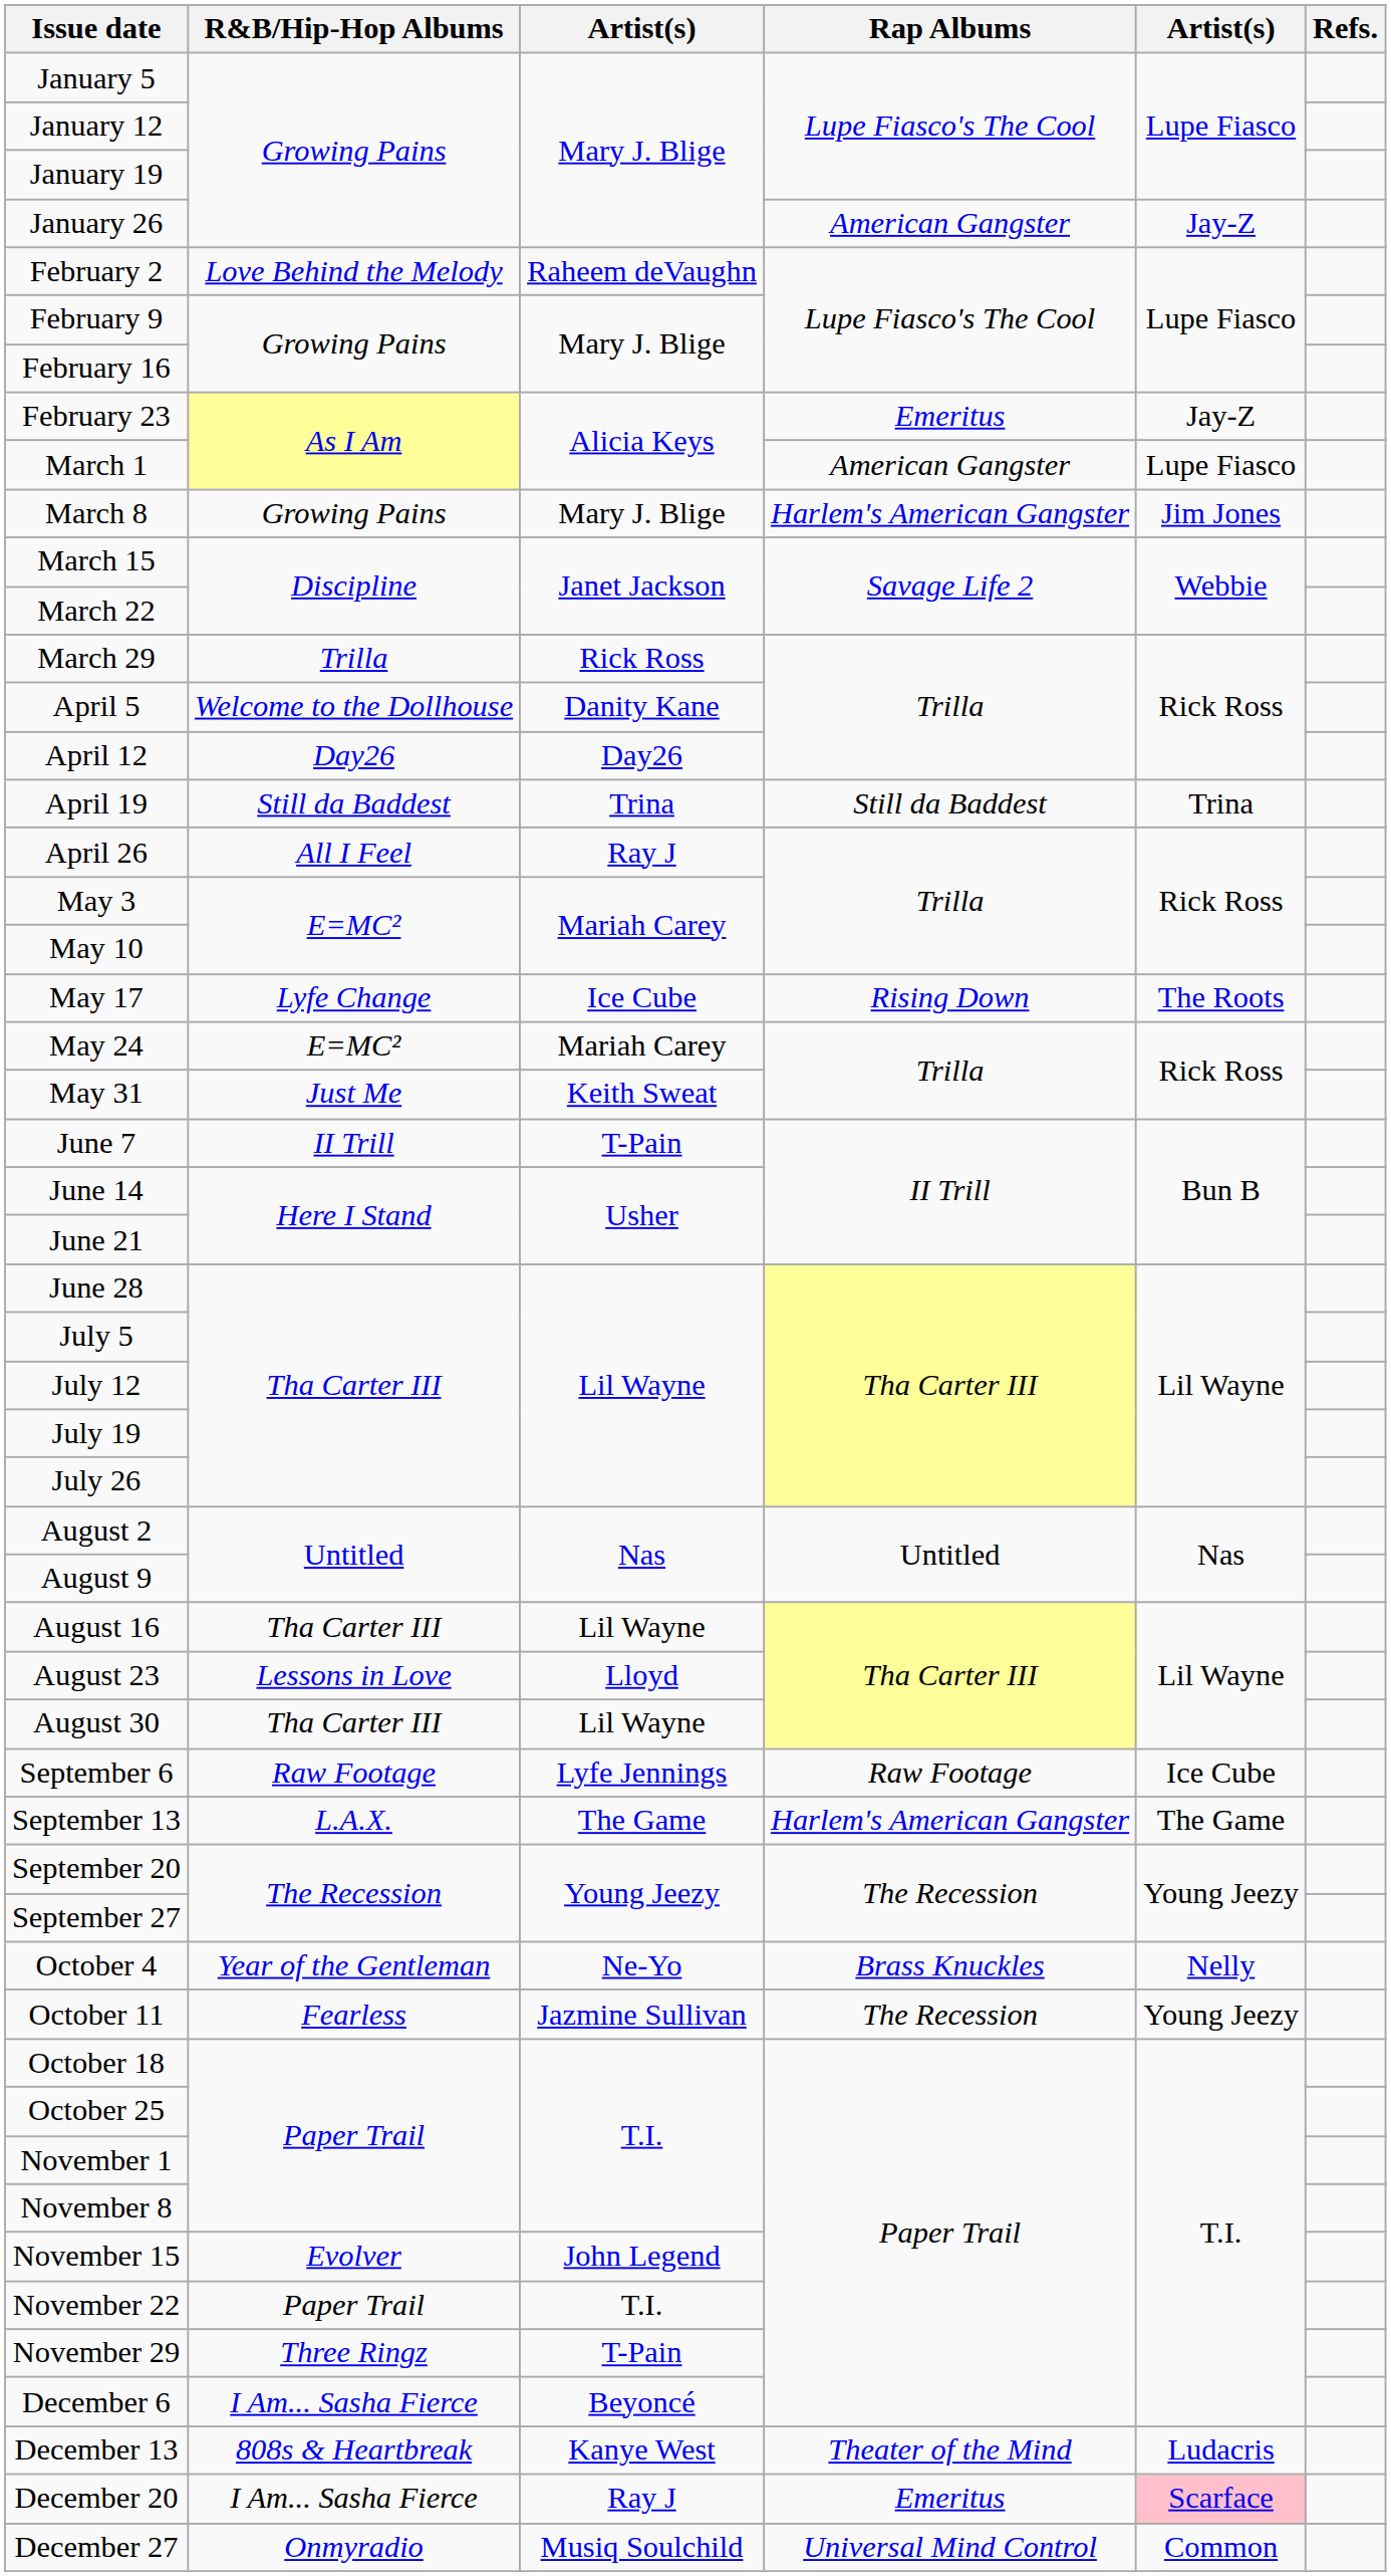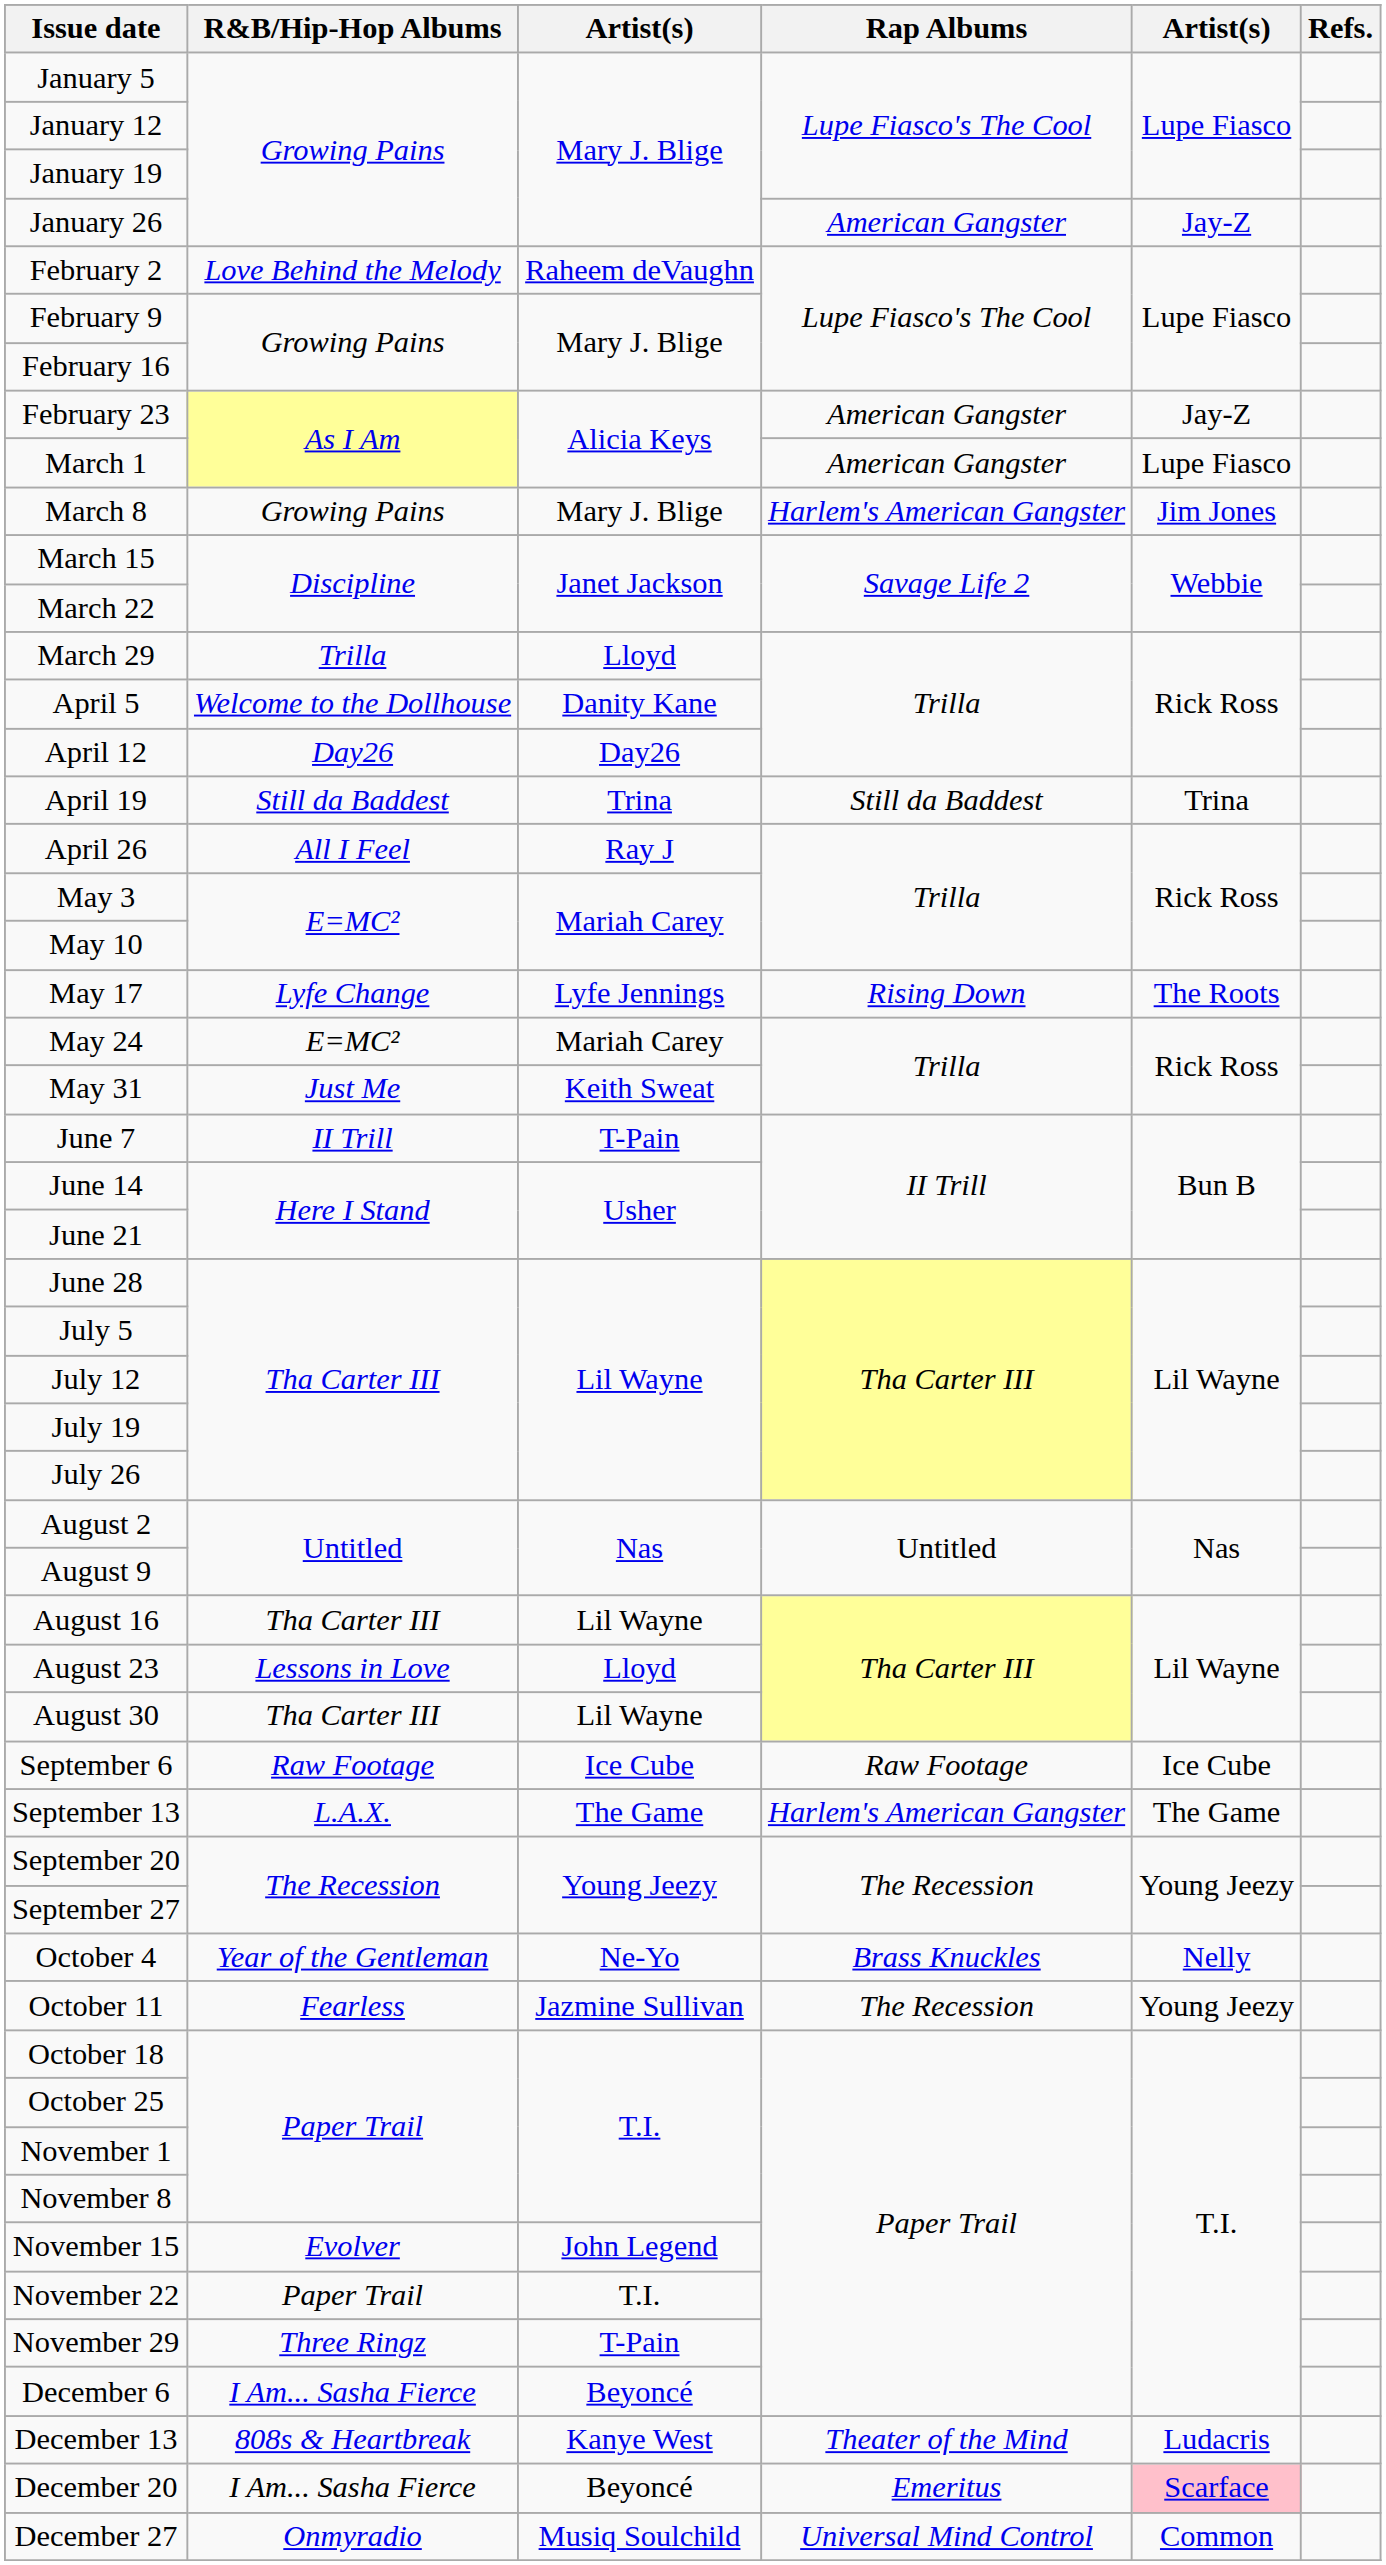 <table class="wikitable" style="text-align: center;">
 <tr>
 <th>Issue date</th>
 <th>R&B/Hip-Hop Albums</th>
 <th>Artist(s)</th>
 <th>Rap Albums</th>
 <th>Artist(s)</th>
 <th>Refs.</th>
 </tr>
 <tr>
 <td>January 5</td>
 <td rowspan="4"><em><a href='#'>Growing Pains</a></em></td>
 <td rowspan="4"><a href='#'>Mary J. Blige</a></td>
 <td rowspan="3"><em><a href='#'>Lupe Fiasco's The Cool</a></em></td>
 <td rowspan="3"><a href='#'>Lupe Fiasco</a></td>
 <td></td>
 </tr>
 <tr>
 <td>January 12</td>
 <td></td>
 </tr>
 <tr>
 <td>January 19</td>
 <td></td>
 </tr>
 <tr>
 <td>January 26</td>
 <td><a href='#'><em>American Gangster</em></a></td>
 <td><a href='#'>Jay-Z</a></td>
 <td></td>
 </tr>
 <tr>
 <td>February 2</td>
 <td><em><a href='#'>Love Behind the Melody</a></em></td>
 <td><a href='#'>Raheem deVaughn</a></td>
 <td rowspan="3"><em>Lupe Fiasco's The Cool</em></td>
 <td rowspan="3">Lupe Fiasco</td>
 <td></td>
 </tr>
 <tr>
 <td>February 9</td>
 <td rowspan="2"><em>Growing Pains</em></td>
 <td rowspan="2">Mary J. Blige</td>
 <td></td>
 </tr>
 <tr>
 <td>February 16</td>
 <td></td>
 </tr>
 <tr>
 <td>February 23</td>
 <td rowspan="2" bgcolor=#FFFF99><em><a href='#'>As I Am</a></em> </td>
 <td rowspan="2"><a href='#'>Alicia Keys</a></td>
-<td><a href='#'><em>Emeritus</em></a></td>
+<td><em>American Gangster</em></td>
 <td>Jay-Z</td>
 <td></td>
 </tr>
 <tr>
 <td>March 1</td>
 <td><em>American Gangster</em></td>
 <td>Lupe Fiasco</td>
 <td></td>
 </tr>
 <tr>
 <td>March 8</td>
 <td><em>Growing Pains</em></td>
 <td>Mary J. Blige</td>
 <td><em><a href='#'>Harlem's American Gangster</a></em></td>
 <td><a href='#'>Jim Jones</a></td>
 <td></td>
 </tr>
 <tr>
 <td>March 15</td>
 <td rowspan="2"><em><a href='#'>Discipline</a></em></td>
 <td rowspan="2"><a href='#'>Janet Jackson</a></td>
 <td rowspan="2"><em><a href='#'>Savage Life 2</a></em></td>
 <td rowspan="2"><a href='#'>Webbie</a></td>
 <td></td>
 </tr>
 <tr>
 <td>March 22</td>
 <td></td>
 </tr>
 <tr>
 <td>March 29</td>
 <td><em><a href='#'>Trilla</a></em></td>
-<td><a href='#'>Rick Ross</a></td>
+<td><a href='#'>Lloyd</a></td>
 <td rowspan="3"><em>Trilla</em></td>
 <td rowspan="3">Rick Ross</td>
 <td></td>
 </tr>
 <tr>
 <td>April 5</td>
 <td><em><a href='#'>Welcome to the Dollhouse</a></em></td>
 <td><a href='#'>Danity Kane</a></td>
 <td></td>
 </tr>
 <tr>
 <td>April 12</td>
 <td><em><a href='#'>Day26</a></em></td>
 <td><a href='#'>Day26</a></td>
 <td></td>
 </tr>
 <tr>
 <td>April 19</td>
 <td><em><a href='#'>Still da Baddest</a></em></td>
 <td><a href='#'>Trina</a></td>
 <td><em>Still da Baddest</em></td>
 <td>Trina</td>
 <td></td>
 </tr>
 <tr>
 <td>April 26</td>
 <td><em><a href='#'>All I Feel</a></em></td>
 <td><a href='#'>Ray J</a></td>
 <td rowspan="3"><em>Trilla</em></td>
 <td rowspan="3">Rick Ross</td>
 <td></td>
 </tr>
 <tr>
 <td>May 3</td>
 <td rowspan="2"><em><a href='#'>E=MC²</a></em></td>
 <td rowspan="2"><a href='#'>Mariah Carey</a></td>
 <td></td>
 </tr>
 <tr>
 <td>May 10</td>
 <td></td>
 </tr>
 <tr>
 <td>May 17</td>
 <td><em><a href='#'>Lyfe Change</a></em></td>
-<td><a href='#'>Ice Cube</a></td>
+<td><a href='#'>Lyfe Jennings</a></td>
 <td><em><a href='#'>Rising Down</a></em></td>
 <td><a href='#'>The Roots</a></td>
 <td></td>
 </tr>
 <tr>
 <td>May 24</td>
 <td><em>E=MC²</em></td>
 <td>Mariah Carey</td>
 <td rowspan="2"><em>Trilla</em></td>
 <td rowspan="2">Rick Ross</td>
 <td></td>
 </tr>
 <tr>
 <td>May 31</td>
 <td><em><a href='#'>Just Me</a></em></td>
 <td><a href='#'>Keith Sweat</a></td>
 <td></td>
 </tr>
 <tr>
 <td>June 7</td>
 <td><em><a href='#'>II Trill</a></em></td>
 <td><a href='#'>T-Pain</a></td>
 <td rowspan="3"><em>II Trill</em></td>
 <td rowspan="3">Bun B</td>
 <td></td>
 </tr>
 <tr>
 <td>June 14</td>
 <td rowspan="2"><em><a href='#'>Here I Stand</a></em></td>
 <td rowspan="2"><a href='#'>Usher</a></td>
 <td></td>
 </tr>
 <tr>
 <td>June 21</td>
 <td></td>
 </tr>
 <tr>
 <td>June 28</td>
 <td rowspan="5"><em><a href='#'>Tha Carter III</a></em></td>
 <td rowspan="5"><a href='#'>Lil Wayne</a></td>
 <td rowspan="5" bgcolor=#FFFF99><em>Tha Carter III</em> </td>
 <td rowspan="5">Lil Wayne</td>
 <td></td>
 </tr>
 <tr>
 <td>July 5</td>
 <td></td>
 </tr>
 <tr>
 <td>July 12</td>
 <td></td>
 </tr>
 <tr>
 <td>July 19</td>
 <td></td>
 </tr>
 <tr>
 <td>July 26</td>
 <td></td>
 </tr>
 <tr>
 <td>August 2</td>
 <td rowspan="2"><a href='#'>Untitled</a></td>
 <td rowspan="2"><a href='#'>Nas</a></td>
 <td rowspan="2">Untitled</td>
 <td rowspan="2">Nas</td>
 <td></td>
 </tr>
 <tr>
 <td>August 9</td>
 <td></td>
 </tr>
 <tr>
 <td>August 16</td>
 <td><em>Tha Carter III</em></td>
 <td>Lil Wayne</td>
 <td rowspan="3" bgcolor=#FFFF99><em>Tha Carter III</em> </td>
 <td rowspan="3">Lil Wayne</td>
 <td></td>
 </tr>
 <tr>
 <td>August 23</td>
 <td><em><a href='#'>Lessons in Love</a></em></td>
 <td><a href='#'>Lloyd</a></td>
 <td></td>
 </tr>
 <tr>
 <td>August 30</td>
 <td><em>Tha Carter III</em></td>
 <td>Lil Wayne</td>
 <td></td>
 </tr>
 <tr>
 <td>September 6</td>
 <td><em><a href='#'>Raw Footage</a></em></td>
-<td><a href='#'>Lyfe Jennings</a></td>
+<td><a href='#'>Ice Cube</a></td>
 <td><em>Raw Footage</em></td>
 <td>Ice Cube</td>
 <td></td>
 </tr>
 <tr>
 <td>September 13</td>
 <td><em><a href='#'>L.A.X.</a></em></td>
 <td><a href='#'>The Game</a></td>
 <td><em><a href='#'>Harlem's American Gangster</a></em></td>
 <td>The Game</td>
 <td></td>
 </tr>
 <tr>
 <td>September 20</td>
 <td rowspan="2"><em><a href='#'>The Recession</a></em></td>
 <td rowspan="2"><a href='#'>Young Jeezy</a></td>
 <td rowspan="2"><em>The Recession</em></td>
 <td rowspan="2">Young Jeezy</td>
 <td></td>
 </tr>
 <tr>
 <td>September 27</td>
 <td></td>
 </tr>
 <tr>
 <td>October 4</td>
 <td><em><a href='#'>Year of the Gentleman</a></em></td>
 <td><a href='#'>Ne-Yo</a></td>
 <td><a href='#'><em>Brass Knuckles</em></a></td>
 <td><a href='#'>Nelly</a></td>
 <td></td>
 </tr>
 <tr>
 <td>October 11</td>
 <td><em><a href='#'>Fearless</a></em></td>
 <td><a href='#'>Jazmine Sullivan</a></td>
 <td><em>The Recession</em></td>
 <td>Young Jeezy</td>
 <td></td>
 </tr>
 <tr>
 <td>October 18</td>
 <td rowspan="4"><em><a href='#'>Paper Trail</a></em></td>
 <td rowspan="4"><a href='#'>T.I.</a></td>
 <td rowspan="8"><em>Paper Trail</em></td>
 <td rowspan="8">T.I.</td>
 <td></td>
 </tr>
 <tr>
 <td>October 25</td>
 <td></td>
 </tr>
 <tr>
 <td>November 1</td>
 <td></td>
 </tr>
 <tr>
 <td>November 8</td>
 <td></td>
 </tr>
 <tr>
 <td>November 15</td>
 <td><em><a href='#'>Evolver</a></em></td>
 <td><a href='#'>John Legend</a></td>
 <td></td>
 </tr>
 <tr>
 <td>November 22</td>
 <td><em>Paper Trail</em></td>
 <td>T.I.</td>
 <td></td>
 </tr>
 <tr>
 <td>November 29</td>
 <td><em><a href='#'>Three Ringz</a></em></td>
 <td><a href='#'>T-Pain</a></td>
 <td></td>
 </tr>
 <tr>
 <td>December 6</td>
 <td><em><a href='#'>I Am... Sasha Fierce</a></em></td>
 <td><a href='#'>Beyoncé</a></td>
 <td></td>
 </tr>
 <tr>
 <td>December 13</td>
 <td><em><a href='#'>808s & Heartbreak</a></em></td>
 <td><a href='#'>Kanye West</a></td>
 <td><em><a href='#'>Theater of the Mind</a></em></td>
 <td><a href='#'>Ludacris</a></td>
 <td></td>
 </tr>
 <tr>
 <td>December 20</td>
 <td><em>I Am... Sasha Fierce</em></td>
-<td><a href='#'>Ray J</a></td>
+<td>Beyoncé</td>
 <td><a href='#'><em>Emeritus</em></a></td>
 <td style="background: pink;"><a href='#'>Scarface</a></td>
 <td></td>
 </tr>
 <tr>
 <td>December 27</td>
 <td><em><a href='#'>Onmyradio</a></em></td>
 <td><a href='#'>Musiq Soulchild</a></td>
 <td><em><a href='#'>Universal Mind Control</a></em></td>
 <td><a href='#'>Common</a></td>
 <td></td>
 </tr>
 <tr>
 </tr>
 </table>
